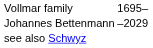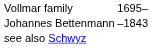 <table>
 <tr>
 <td>Vollmar family</td>
 <td>1695–</td>
 </tr>
 <tr>
 <td>Johannes Bettenmann</td>
-<td>–2029</td>
+<td>–1843</td>
 </tr>
 <tr>
 <td>see also <a href='#'>Schwyz</a></td>
 </tr>
 </table>
